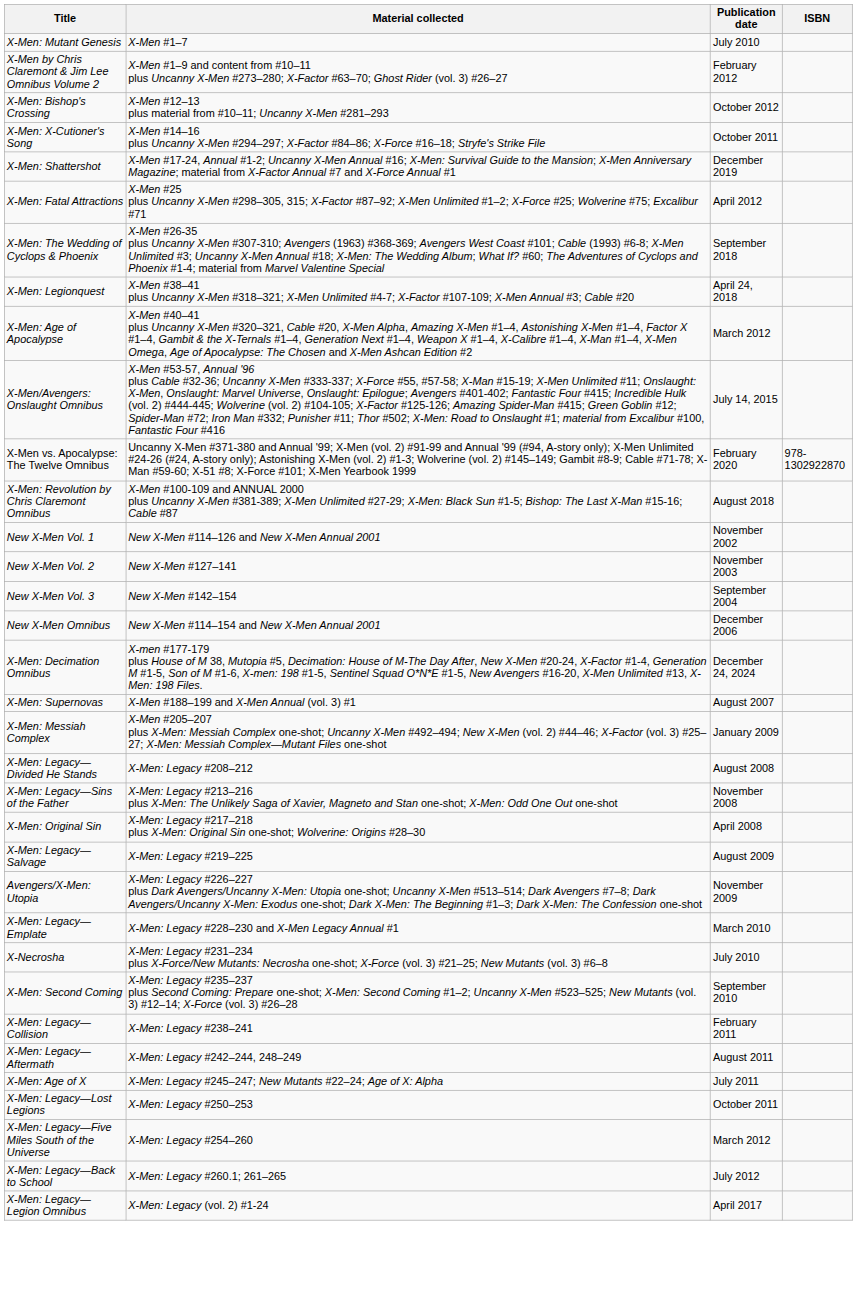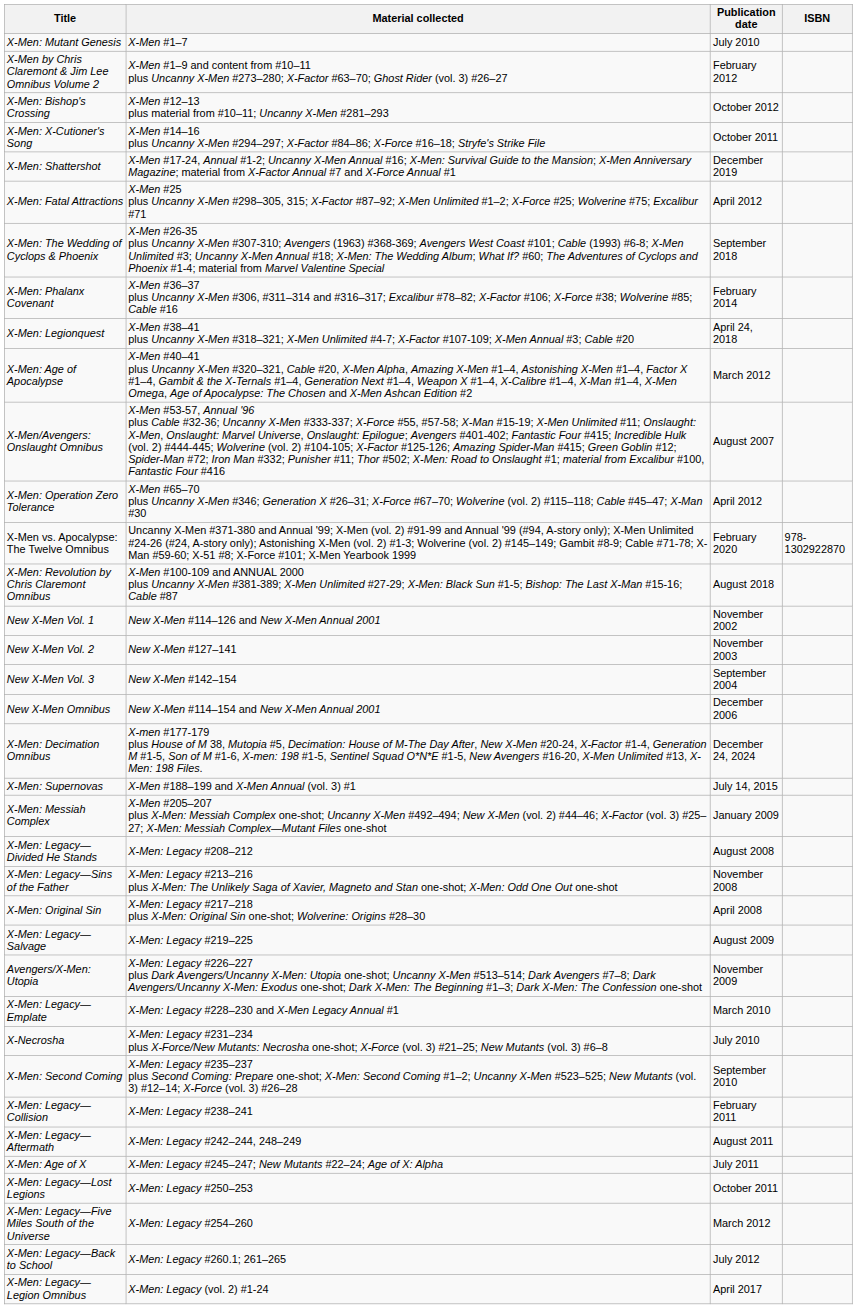 <table class="wikitable">
 <tr>
 <th>Title</th>
 <th>Material collected</th>
 <th>Publication date</th>
 <th>ISBN</th>
 </tr>
 <tr>
 <td><em>X-Men: Mutant Genesis</em></td>
 <td><em>X-Men</em> #1–7</td>
 <td>July 2010</td>
 <td></td>
 </tr>
 <tr>
 <td><em>X-Men by Chris Claremont & Jim Lee Omnibus Volume 2</em></td>
 <td><em>X-Men</em> #1–9 and content from #10–11<br>plus <em>Uncanny X-Men</em> #273–280; <em>X-Factor</em> #63–70; <em>Ghost Rider</em> (vol. 3) #26–27</td>
 <td>February 2012</td>
 <td></td>
 </tr>
 <tr>
 <td><em>X-Men: Bishop's Crossing</em></td>
 <td><em>X-Men</em> #12–13<br>plus material from #10–11; <em>Uncanny X-Men</em> #281–293</td>
 <td>October 2012</td>
 <td></td>
 </tr>
 <tr>
 <td><em>X-Men: X-Cutioner's Song</em></td>
 <td><em>X-Men</em> #14–16<br>plus <em>Uncanny X-Men</em> #294–297; <em>X-Factor</em> #84–86; <em>X-Force</em> #16–18; <em>Stryfe's Strike File</em></td>
 <td>October 2011</td>
 <td></td>
 </tr>
 <tr>
 <td><em>X-Men: Shattershot</em></td>
 <td><em>X-Men</em> #17-24, <em>Annual</em> #1-2; <em>Uncanny X-Men Annual</em> #16; <em>X-Men: Survival Guide to the Mansion</em>; <em>X-Men Anniversary Magazine</em>; material from <em>X-Factor Annual</em> #7 and <em>X-Force Annual</em> #1</td>
 <td>December 2019</td>
 <td></td>
 </tr>
 <tr>
 <td><em>X-Men: Fatal Attractions</em></td>
 <td><em>X-Men</em> #25<br>plus <em>Uncanny X-Men</em> #298–305, 315; <em>X-Factor</em> #87–92; <em>X-Men Unlimited</em> #1–2; <em>X-Force</em> #25; <em>Wolverine</em> #75; <em>Excalibur</em> #71</td>
 <td>April 2012</td>
 <td></td>
 </tr>
 <tr>
 <td><em>X-Men: The Wedding of Cyclops & Phoenix</em></td>
 <td><em>X-Men</em> #26-35<br>plus <em>Uncanny X-Men</em> #307-310; <em>Avengers</em> (1963) #368-369; <em>Avengers West Coast</em> #101; <em>Cable</em> (1993) #6-8; <em>X-Men Unlimited</em> #3; <em>Uncanny X-Men Annual</em> #18; <em>X-Men: The Wedding Album</em>; <em>What If?</em> #60; <em>The Adventures of Cyclops and Phoenix</em> #1-4; material from <em>Marvel Valentine Special</em></td>
 <td>September 2018</td>
 <td></td>
 </tr>
 <tr>
+<td><em>X-Men: Phalanx Covenant</em></td>
+<td><em>X-Men</em> #36–37<br>plus <em>Uncanny X-Men</em> #306, #311–314 and #316–317; <em>Excalibur</em> #78–82; <em>X-Factor</em> #106; <em>X-Force</em> #38; <em>Wolverine</em> #85; <em>Cable</em> #16</td>
+<td>February 2014</td>
+<td></td>
+</tr>
+<tr>
 <td><em>X-Men: Legionquest</em></td>
 <td><em>X-Men</em> #38–41<br>plus <em>Uncanny X-Men</em> #318–321; <em>X-Men Unlimited</em> #4-7; <em>X-Factor</em> #107-109; <em>X-Men Annual</em> #3; <em>Cable</em> #20</td>
 <td>April 24, 2018</td>
 <td></td>
 </tr>
 <tr>
 <td><em>X-Men: Age of Apocalypse</em></td>
 <td><em>X-Men</em> #40–41<br>plus <em>Uncanny X-Men</em> #320–321, <em>Cable</em> #20, <em>X-Men Alpha</em>, <em>Amazing X-Men</em> #1–4, <em>Astonishing X-Men</em> #1–4, <em>Factor X</em> #1–4, <em>Gambit & the X-Ternals</em> #1–4, <em>Generation Next</em> #1–4, <em>Weapon X</em> #1–4, <em>X-Calibre</em> #1–4, <em>X-Man</em> #1–4, <em>X-Men Omega</em>, <em>Age of Apocalypse: The Chosen</em> and <em>X-Men Ashcan Edition</em> #2</td>
 <td>March 2012</td>
 <td></td>
 </tr>
 <tr>
 <td><em>X-Men/Avengers: Onslaught Omnibus</em></td>
 <td><em>X-Men</em> #53-57, <em>Annual '96</em><br>plus <em> Cable</em> #32-36; <em>Uncanny X-Men</em> #333-337; <em>X-Force</em> #55, #57-58; <em>X-Man</em> #15-19; <em>X-Men Unlimited</em> #11; <em>Onslaught: X-Men</em>, <em>Onslaught: Marvel Universe</em>, <em>Onslaught: Epilogue</em>; <em>Avengers</em> #401-402; <em>Fantastic Four</em> #415; <em>Incredible Hulk</em> (vol. 2) #444-445; <em>Wolverine</em> (vol. 2) #104-105; <em>X-Factor</em> #125-126; <em>Amazing Spider-Man</em> #415; <em>Green Goblin</em> #12; <em>Spider-Man</em> #72; <em>Iron Man</em> #332; <em>Punisher</em> #11; <em>Thor</em> #502; <em>X-Men: Road to Onslaught</em> #1; <em>material from Excalibur</em> #100, <em>Fantastic Four</em> #416</td>
-<td>July 14, 2015</td>
+<td>August 2007</td>
+<td></td>
+</tr>
+<tr>
+<td><em>X-Men: Operation Zero Tolerance</em></td>
+<td><em>X-Men</em> #65–70<br>plus <em>Uncanny X-Men</em> #346; <em>Generation X</em> #26–31; <em>X-Force</em> #67–70; <em>Wolverine</em> (vol. 2) #115–118; <em>Cable</em> #45–47; <em>X-Man</em> #30</td>
+<td>April 2012</td>
 <td></td>
 </tr>
 <tr>
 <td>X-Men vs. Apocalypse: The Twelve Omnibus</td>
 <td>Uncanny X-Men #371-380 and Annual '99; X-Men (vol. 2) #91-99 and Annual '99 (#94, A-story only); X-Men Unlimited #24-26 (#24, A-story only); Astonishing X-Men (vol. 2) #1-3; Wolverine (vol. 2) #145–149; Gambit #8-9; Cable #71-78; X-Man #59-60; X-51 #8; X-Force #101; X-Men Yearbook 1999</td>
 <td>February 2020</td>
 <td>978-1302922870</td>
 </tr>
 <tr>
 <td><em>X-Men: Revolution by Chris Claremont Omnibus</em></td>
 <td><em>X-Men</em> #100-109 and ANNUAL 2000<br>plus <em>Uncanny X-Men</em> #381-389; <em>X-Men Unlimited</em> #27-29; <em>X-Men: Black Sun</em> #1-5; <em>Bishop: The Last X-Man</em> #15-16; <em>Cable</em> #87</td>
 <td>August 2018</td>
 <td></td>
 </tr>
 <tr>
 <td><em>New X-Men Vol. 1</em></td>
 <td><em>New X-Men</em> #114–126 and <em>New X-Men Annual 2001</em></td>
 <td>November 2002</td>
 <td></td>
 </tr>
 <tr>
 <td><em>New X-Men Vol. 2</em></td>
 <td><em>New X-Men</em> #127–141</td>
 <td>November 2003</td>
 <td></td>
 </tr>
 <tr>
 <td><em>New X-Men Vol. 3</em></td>
 <td><em>New X-Men</em> #142–154</td>
 <td>September 2004</td>
 <td></td>
 </tr>
 <tr>
 <td><em>New X-Men Omnibus</em></td>
 <td><em>New X-Men</em> #114–154 and <em>New X-Men Annual 2001</em></td>
 <td>December 2006</td>
 <td></td>
 </tr>
 <tr>
 <td><em>X-Men: Decimation Omnibus</em></td>
 <td><em>X-men</em> #177-179<br>plus <em>House of M</em> 38, <em>Mutopia</em> #5, <em>Decimation: House of M-The Day After</em>, <em>New X-Men</em> #20-24, <em>X-Factor</em> #1-4, <em>Generation M</em> #1-5, <em>Son of M</em> #1-6, <em>X-men: 198</em> #1-5, <em>Sentinel Squad O*N*E</em> #1-5, <em>New Avengers</em> #16-20, <em>X-Men Unlimited</em> #13, <em>X-Men: 198 Files</em>.</td>
 <td>December 24, 2024</td>
 <td></td>
 </tr>
 <tr>
 <td><em>X-Men: Supernovas</em></td>
 <td><em>X-Men</em> #188–199 and <em>X-Men Annual</em> (vol. 3) #1</td>
-<td>August 2007</td>
+<td>July 14, 2015</td>
 <td></td>
 </tr>
 <tr>
 <td><em>X-Men: Messiah Complex</em></td>
 <td><em>X-Men</em> #205–207<br>plus <em>X-Men: Messiah Complex</em> one-shot; <em>Uncanny X-Men</em> #492–494; <em>New X-Men</em> (vol. 2) #44–46; <em>X-Factor</em> (vol. 3) #25–27; <em>X-Men: Messiah Complex—Mutant Files</em> one-shot</td>
 <td>January 2009</td>
 <td></td>
 </tr>
 <tr>
 <td><em>X-Men: Legacy—Divided He Stands</em></td>
 <td><em>X-Men: Legacy</em> #208–212</td>
 <td>August 2008</td>
 <td></td>
 </tr>
 <tr>
 <td><em>X-Men: Legacy—Sins of the Father</em></td>
 <td><em>X-Men: Legacy</em> #213–216<br>plus <em>X-Men: The Unlikely Saga of Xavier, Magneto and Stan</em> one-shot; <em>X-Men: Odd One Out</em> one-shot</td>
 <td>November 2008</td>
 <td></td>
 </tr>
 <tr>
 <td><em>X-Men: Original Sin</em></td>
 <td><em>X-Men: Legacy</em> #217–218<br>plus <em>X-Men: Original Sin</em> one-shot; <em>Wolverine: Origins</em> #28–30</td>
 <td>April 2008</td>
 <td></td>
 </tr>
 <tr>
 <td><em>X-Men: Legacy—Salvage</em></td>
 <td><em>X-Men: Legacy</em> #219–225</td>
 <td>August 2009</td>
 <td></td>
 </tr>
 <tr>
 <td><em>Avengers/X-Men: Utopia</em></td>
 <td><em>X-Men: Legacy</em> #226–227<br>plus <em>Dark Avengers/Uncanny X-Men: Utopia</em> one-shot; <em>Uncanny X-Men</em> #513–514; <em>Dark Avengers</em> #7–8; <em>Dark Avengers/Uncanny X-Men: Exodus</em> one-shot; <em>Dark X-Men: The Beginning</em> #1–3; <em>Dark X-Men: The Confession</em> one-shot</td>
 <td>November 2009</td>
 <td></td>
 </tr>
 <tr>
 <td><em>X-Men: Legacy—Emplate</em></td>
 <td><em>X-Men: Legacy</em> #228–230 and <em>X-Men Legacy Annual</em> #1</td>
 <td>March 2010</td>
 <td></td>
 </tr>
 <tr>
 <td><em>X-Necrosha</em></td>
 <td><em>X-Men: Legacy</em> #231–234<br>plus <em>X-Force/New Mutants: Necrosha</em> one-shot; <em>X-Force</em> (vol. 3) #21–25; <em>New Mutants</em> (vol. 3) #6–8</td>
 <td>July 2010</td>
 <td></td>
 </tr>
 <tr>
 <td><em>X-Men: Second Coming</em></td>
 <td><em>X-Men: Legacy</em> #235–237<br>plus <em>Second Coming: Prepare</em> one-shot; <em>X-Men: Second Coming</em> #1–2; <em>Uncanny X-Men</em> #523–525; <em>New Mutants</em> (vol. 3) #12–14; <em>X-Force</em> (vol. 3) #26–28</td>
 <td>September 2010</td>
 <td></td>
 </tr>
 <tr>
 <td><em>X-Men: Legacy—Collision</em></td>
 <td><em>X-Men: Legacy</em> #238–241</td>
 <td>February 2011</td>
 <td></td>
 </tr>
 <tr>
 <td><em>X-Men: Legacy—Aftermath</em></td>
 <td><em>X-Men: Legacy</em> #242–244, 248–249</td>
 <td>August 2011</td>
 <td></td>
 </tr>
 <tr>
 <td><em>X-Men: Age of X</em></td>
 <td><em>X-Men: Legacy</em> #245–247; <em>New Mutants</em> #22–24; <em>Age of X: Alpha</em></td>
 <td>July 2011</td>
 <td></td>
 </tr>
 <tr>
 <td><em>X-Men: Legacy—Lost Legions</em></td>
 <td><em>X-Men: Legacy</em> #250–253</td>
 <td>October 2011</td>
 <td></td>
 </tr>
 <tr>
 <td><em>X-Men: Legacy—Five Miles South of the Universe</em></td>
 <td><em>X-Men: Legacy</em> #254–260</td>
 <td>March 2012</td>
 <td></td>
 </tr>
 <tr>
 <td><em>X-Men: Legacy—Back to School</em></td>
 <td><em>X-Men: Legacy</em> #260.1; 261–265</td>
 <td>July 2012</td>
 <td></td>
 </tr>
 <tr>
 <td><em>X-Men: Legacy—Legion Omnibus</em></td>
 <td><em>X-Men: Legacy</em> (vol. 2) #1-24</td>
 <td>April 2017</td>
 <td></td>
 </tr>
 </table>
